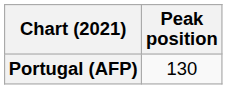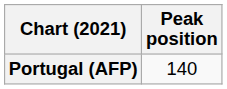 <table class="wikitable plainrowheaders" style="text-align:center">
 <tr>
 <th scope="col">Chart (2021)</th>
 <th scope="col">Peak<br>position</th>
 </tr>
 <tr>
 <th scope="row">Portugal (AFP)</th>
-<td>130</td>
+<td>140</td>
 </tr>
 </table>
